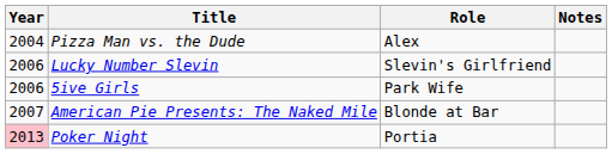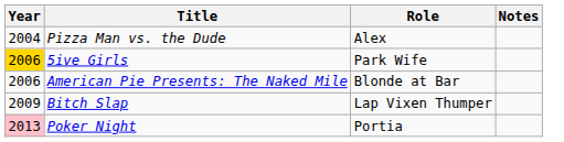 <table class="wikitable sortable">
 <tr>
 <th>Year</th>
 <th>Title</th>
 <th>Role</th>
 <th>Notes</th>
 </tr>
 <tr>
 <td>2004</td>
 <td><em>Pizza Man vs. the Dude</em></td>
 <td>Alex</td>
 <td></td>
 </tr>
 <tr>
-<td>2006</td>
-<td><em><a href='#'>Lucky Number Slevin</a></em></td>
-<td>Slevin's Girlfriend</td>
-<td></td>
-</tr>
-<tr>
-<td>2006</td>
+<td style="background: gold;">2006</td>
 <td><em><a href='#'>5ive Girls</a></em></td>
 <td>Park Wife</td>
 <td></td>
 </tr>
 <tr>
-<td>2007</td>
+<td>2006</td>
 <td><em><a href='#'>American Pie Presents: The Naked Mile</a></em></td>
 <td>Blonde at Bar</td>
+<td></td>
+</tr>
+<tr>
+<td>2009</td>
+<td><em><a href='#'>Bitch Slap</a></em></td>
+<td>Lap Vixen Thumper</td>
 <td></td>
 </tr>
 <tr>
 <td style="background: pink;">2013</td>
 <td><a href='#'><em>Poker Night</em></a></td>
 <td>Portia</td>
 <td></td>
 </tr>
 </table>
